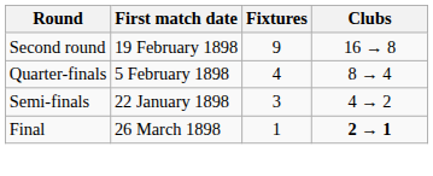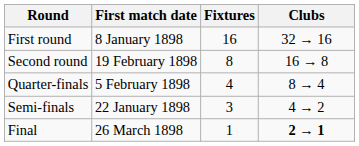 <table class="wikitable">
 <tr>
 <th>Round</th>
 <th>First match date</th>
 <th>Fixtures</th>
 <th width=100>Clubs</th>
 </tr>
 <tr align=center>
+<td align=left>First round</td>
+<td align=left>8 January 1898</td>
+<td>16</td>
+<td>32 → 16</td>
+</tr>
+<tr align=center>
 <td align=left>Second round</td>
 <td align=left>19 February 1898</td>
-<td>9</td>
+<td>8</td>
 <td>16 → 8</td>
 </tr>
 <tr align=center>
 <td align=left>Quarter-finals</td>
 <td align=left>5 February  1898</td>
 <td>4</td>
 <td>8 → 4</td>
 </tr>
 <tr align=center>
 <td align=left>Semi-finals</td>
 <td align=left>22 January 1898</td>
 <td>3</td>
 <td>4 → 2</td>
 </tr>
 <tr align=center>
 <td align=left>Final</td>
 <td align=left>26 March 1898</td>
 <td>1</td>
 <td><strong>2 → 1</strong></td>
 </tr>
 </table>
